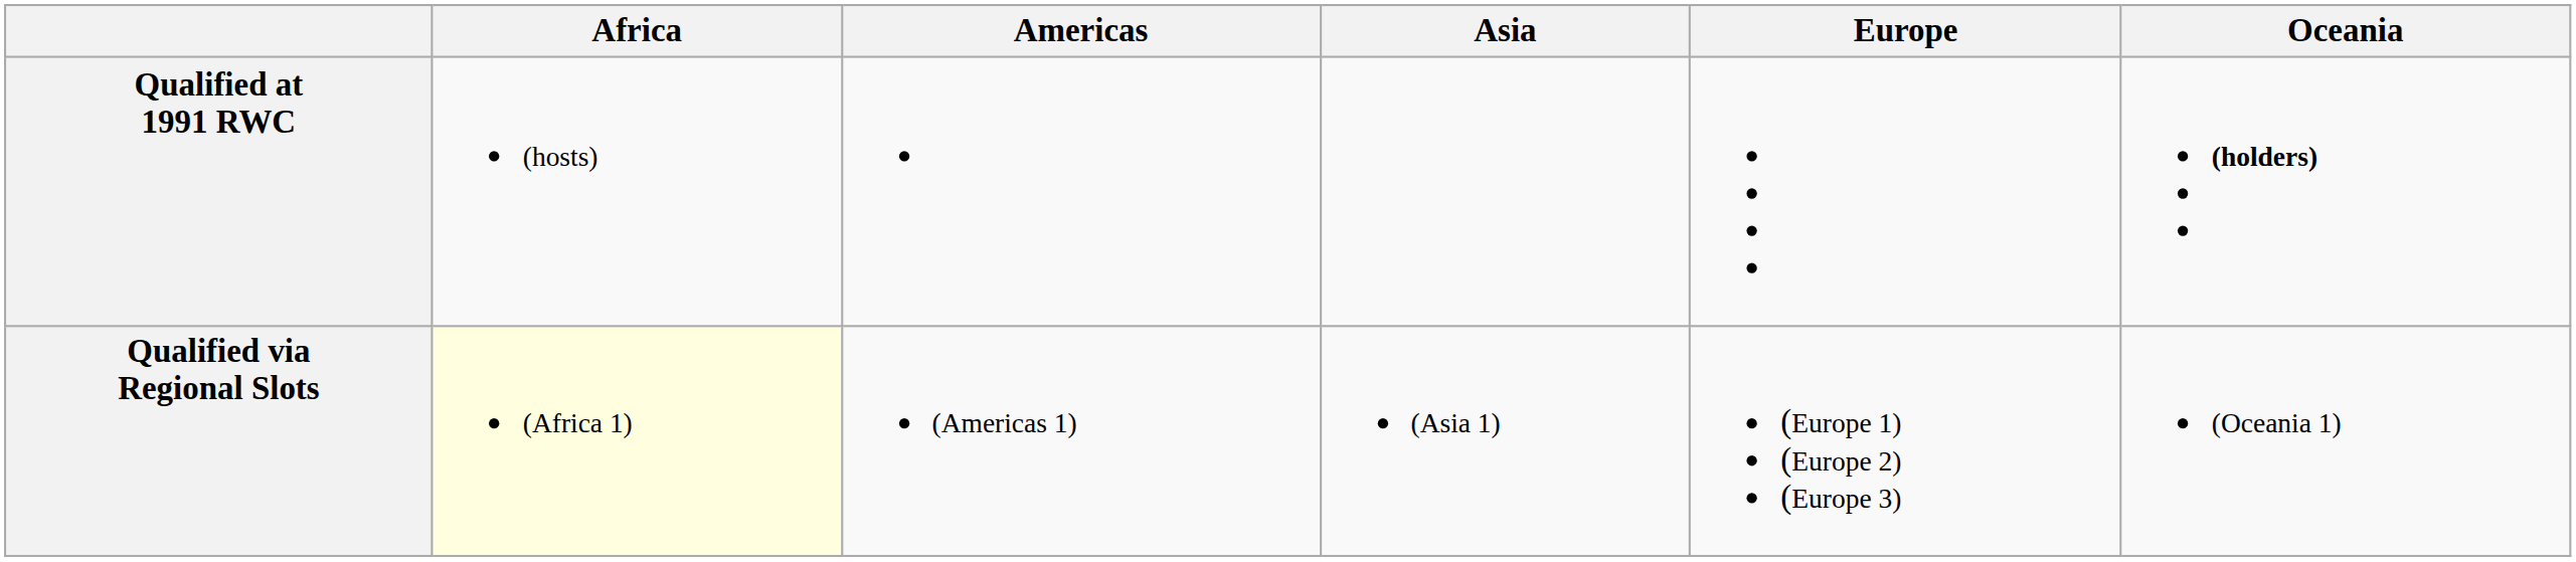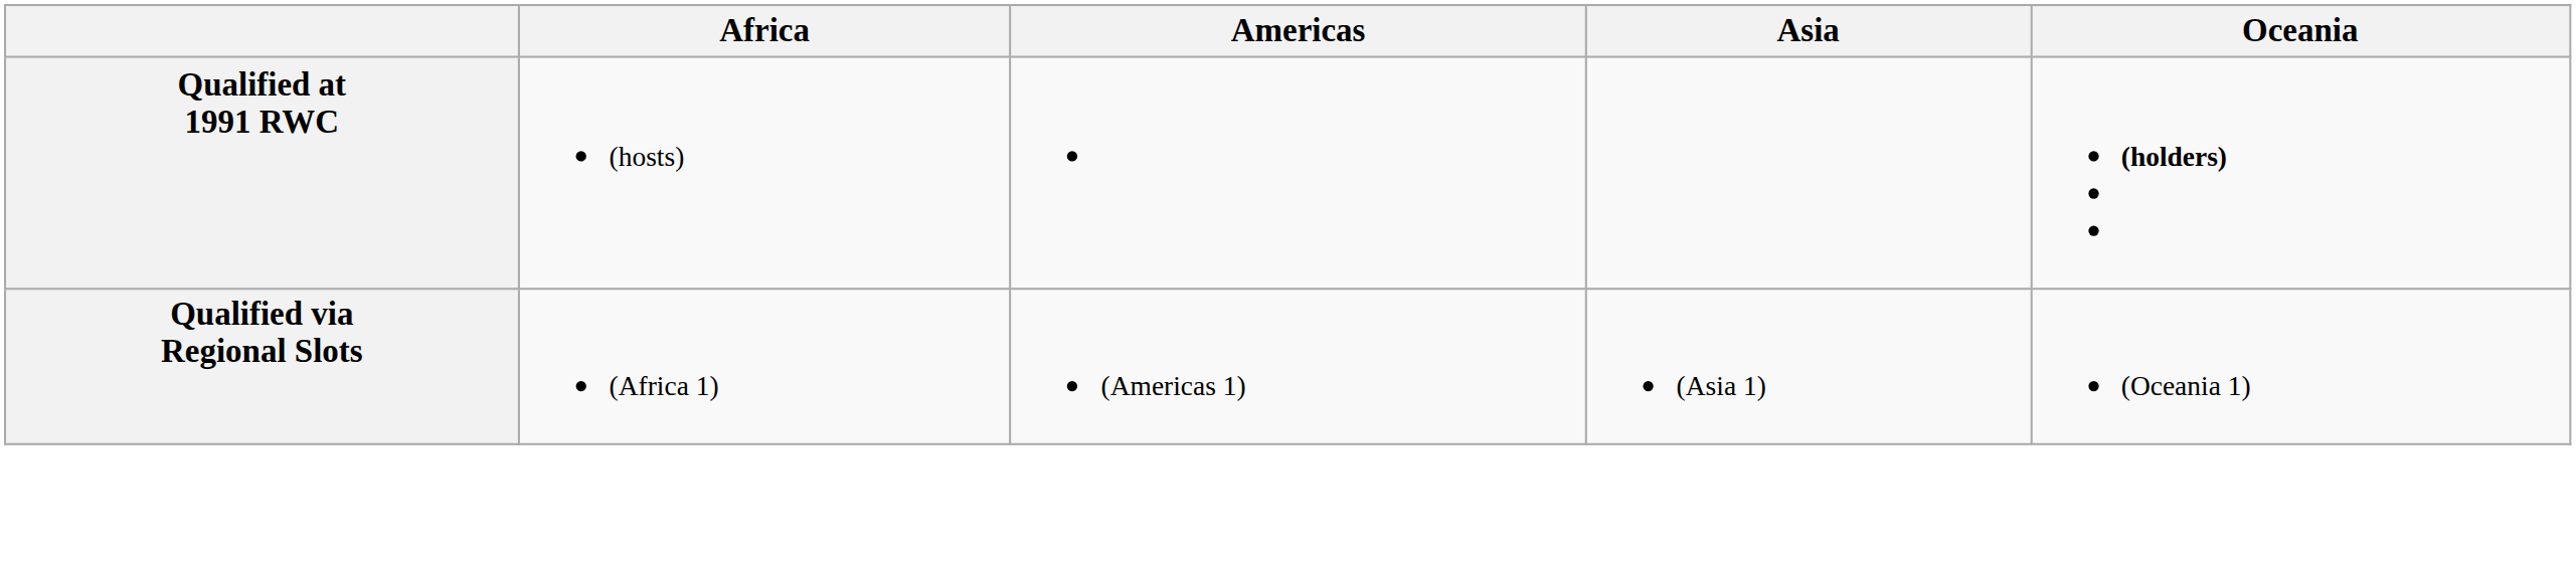 <table class="wikitable" width=98%>
 <tr>
 <th></th>
 <th>Africa</th>
 <th>Americas</th>
 <th>Asia</th>
-<th>Europe</th>
 <th>Oceania</th>
 </tr>
 <tr style="vertical-align:top;">
 <th>Qualified at <br>1991 RWC</th>
 <td><br><ul><li> <small>(hosts)</small></li></ul></td>
 <td><br><ul><li></li></ul></td>
 <td></td>
-<td><br><ul><li></li><li></li><li></li><li></li></ul></td>
 <td><strong><br><ul><li> <small>(holders)</small></li><li></li><li></li></ul></strong></td>
 </tr>
 <tr style="vertical-align:top;">
 <th>Qualified via <br>Regional Slots</th>
-<td style="background: lightyellow;"><br><ul><li> <small>(Africa 1)</small></li></ul></td>
+<td><br><ul><li> <small>(Africa 1)</small></li></ul></td>
 <td><br><ul><li> <small>(Americas 1)</small></li></ul></td>
 <td><br><ul><li> <small>(Asia 1)</small></li></ul></td>
-<td><br><ul><li> (<small>Europe 1)</small></li><li> (<small>Europe 2)</small></li><li> (<small>Europe 3)</small></li></ul></td>
 <td><br><ul><li> <small>(Oceania 1)</small></li></ul></td>
 </tr>
 </table>
